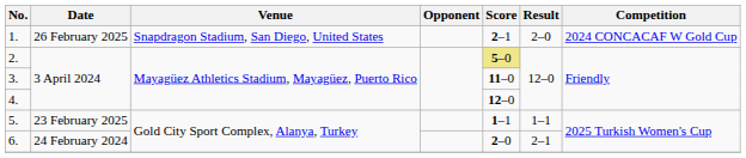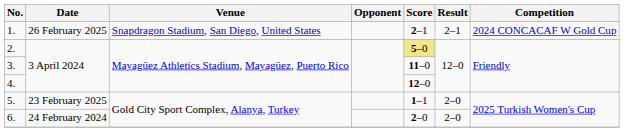 <table class="wikitable">
 <tr>
 <th>No.</th>
 <th>Date</th>
 <th>Venue</th>
 <th>Opponent</th>
 <th>Score</th>
 <th>Result</th>
 <th>Competition</th>
 </tr>
 <tr>
 <td>1.</td>
 <td>26 February 2025</td>
 <td><a href='#'>Snapdragon Stadium</a>, <a href='#'>San Diego</a>, <a href='#'>United States</a></td>
 <td></td>
 <td align=center><strong>2</strong>–1</td>
-<td align=center>2–0</td>
+<td align=center>2–1</td>
 <td><a href='#'>2024 CONCACAF W Gold Cup</a></td>
 </tr>
 <tr>
 <td>2.</td>
 <td rowspan=3>3 April 2024</td>
 <td rowspan=3><a href='#'>Mayagüez Athletics Stadium</a>, <a href='#'>Mayagüez</a>, <a href='#'>Puerto Rico</a></td>
 <td rowspan=3></td>
 <td align=center style="background: khaki;"><strong>5</strong>–0</td>
 <td rowspan=3 align=center>12–0</td>
 <td rowspan=3><a href='#'>Friendly</a></td>
 </tr>
 <tr>
 <td>3.</td>
 <td align=center><strong>11</strong>–0</td>
 </tr>
 <tr>
 <td>4.</td>
 <td align=center><strong>12</strong>–0</td>
 </tr>
 <tr>
 <td>5.</td>
 <td>23 February 2025</td>
 <td rowspan=2>Gold City Sport Complex, <a href='#'>Alanya</a>, <a href='#'>Turkey</a></td>
 <td></td>
 <td align=center><strong>1</strong>–1</td>
-<td align=center>1–1</td>
+<td align=center>2–0</td>
 <td rowspan=2><a href='#'>2025 Turkish Women's Cup</a></td>
 </tr>
 <tr>
 <td>6.</td>
 <td>24 February 2024</td>
 <td></td>
 <td align=center><strong>2</strong>–0</td>
-<td align=center>2–1</td>
+<td align=center>2–0</td>
 </tr>
 <tr>
 </tr>
 </table>
